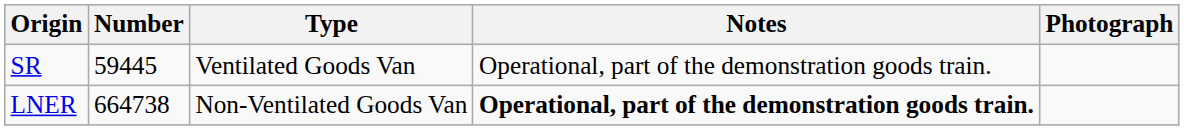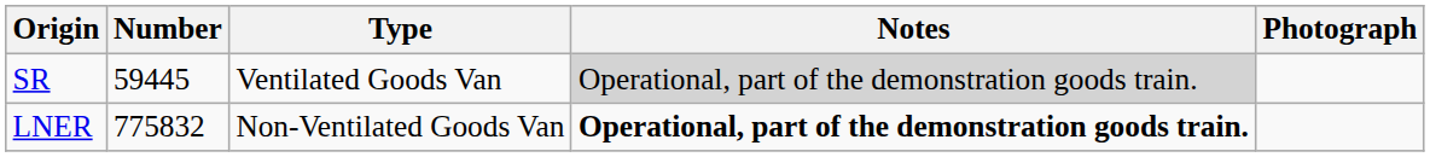 <table class="wikitable">
 <tr>
 <th>Origin</th>
 <th>Number</th>
 <th>Type</th>
 <th>Notes</th>
 <th>Photograph</th>
 </tr>
 <tr>
 <td><a href='#'>SR</a></td>
 <td>59445</td>
 <td>Ventilated Goods Van</td>
-<td>Operational, part of the demonstration goods train.</td>
+<td style="background: lightgrey;">Operational, part of the demonstration goods train.</td>
 <td></td>
 </tr>
 <tr>
 <td><a href='#'>LNER</a></td>
-<td>664738</td>
+<td>775832</td>
 <td>Non-Ventilated Goods Van</td>
 <td><strong>Operational, part of the demonstration goods train.</strong></td>
 <td></td>
 </tr>
 </table>
